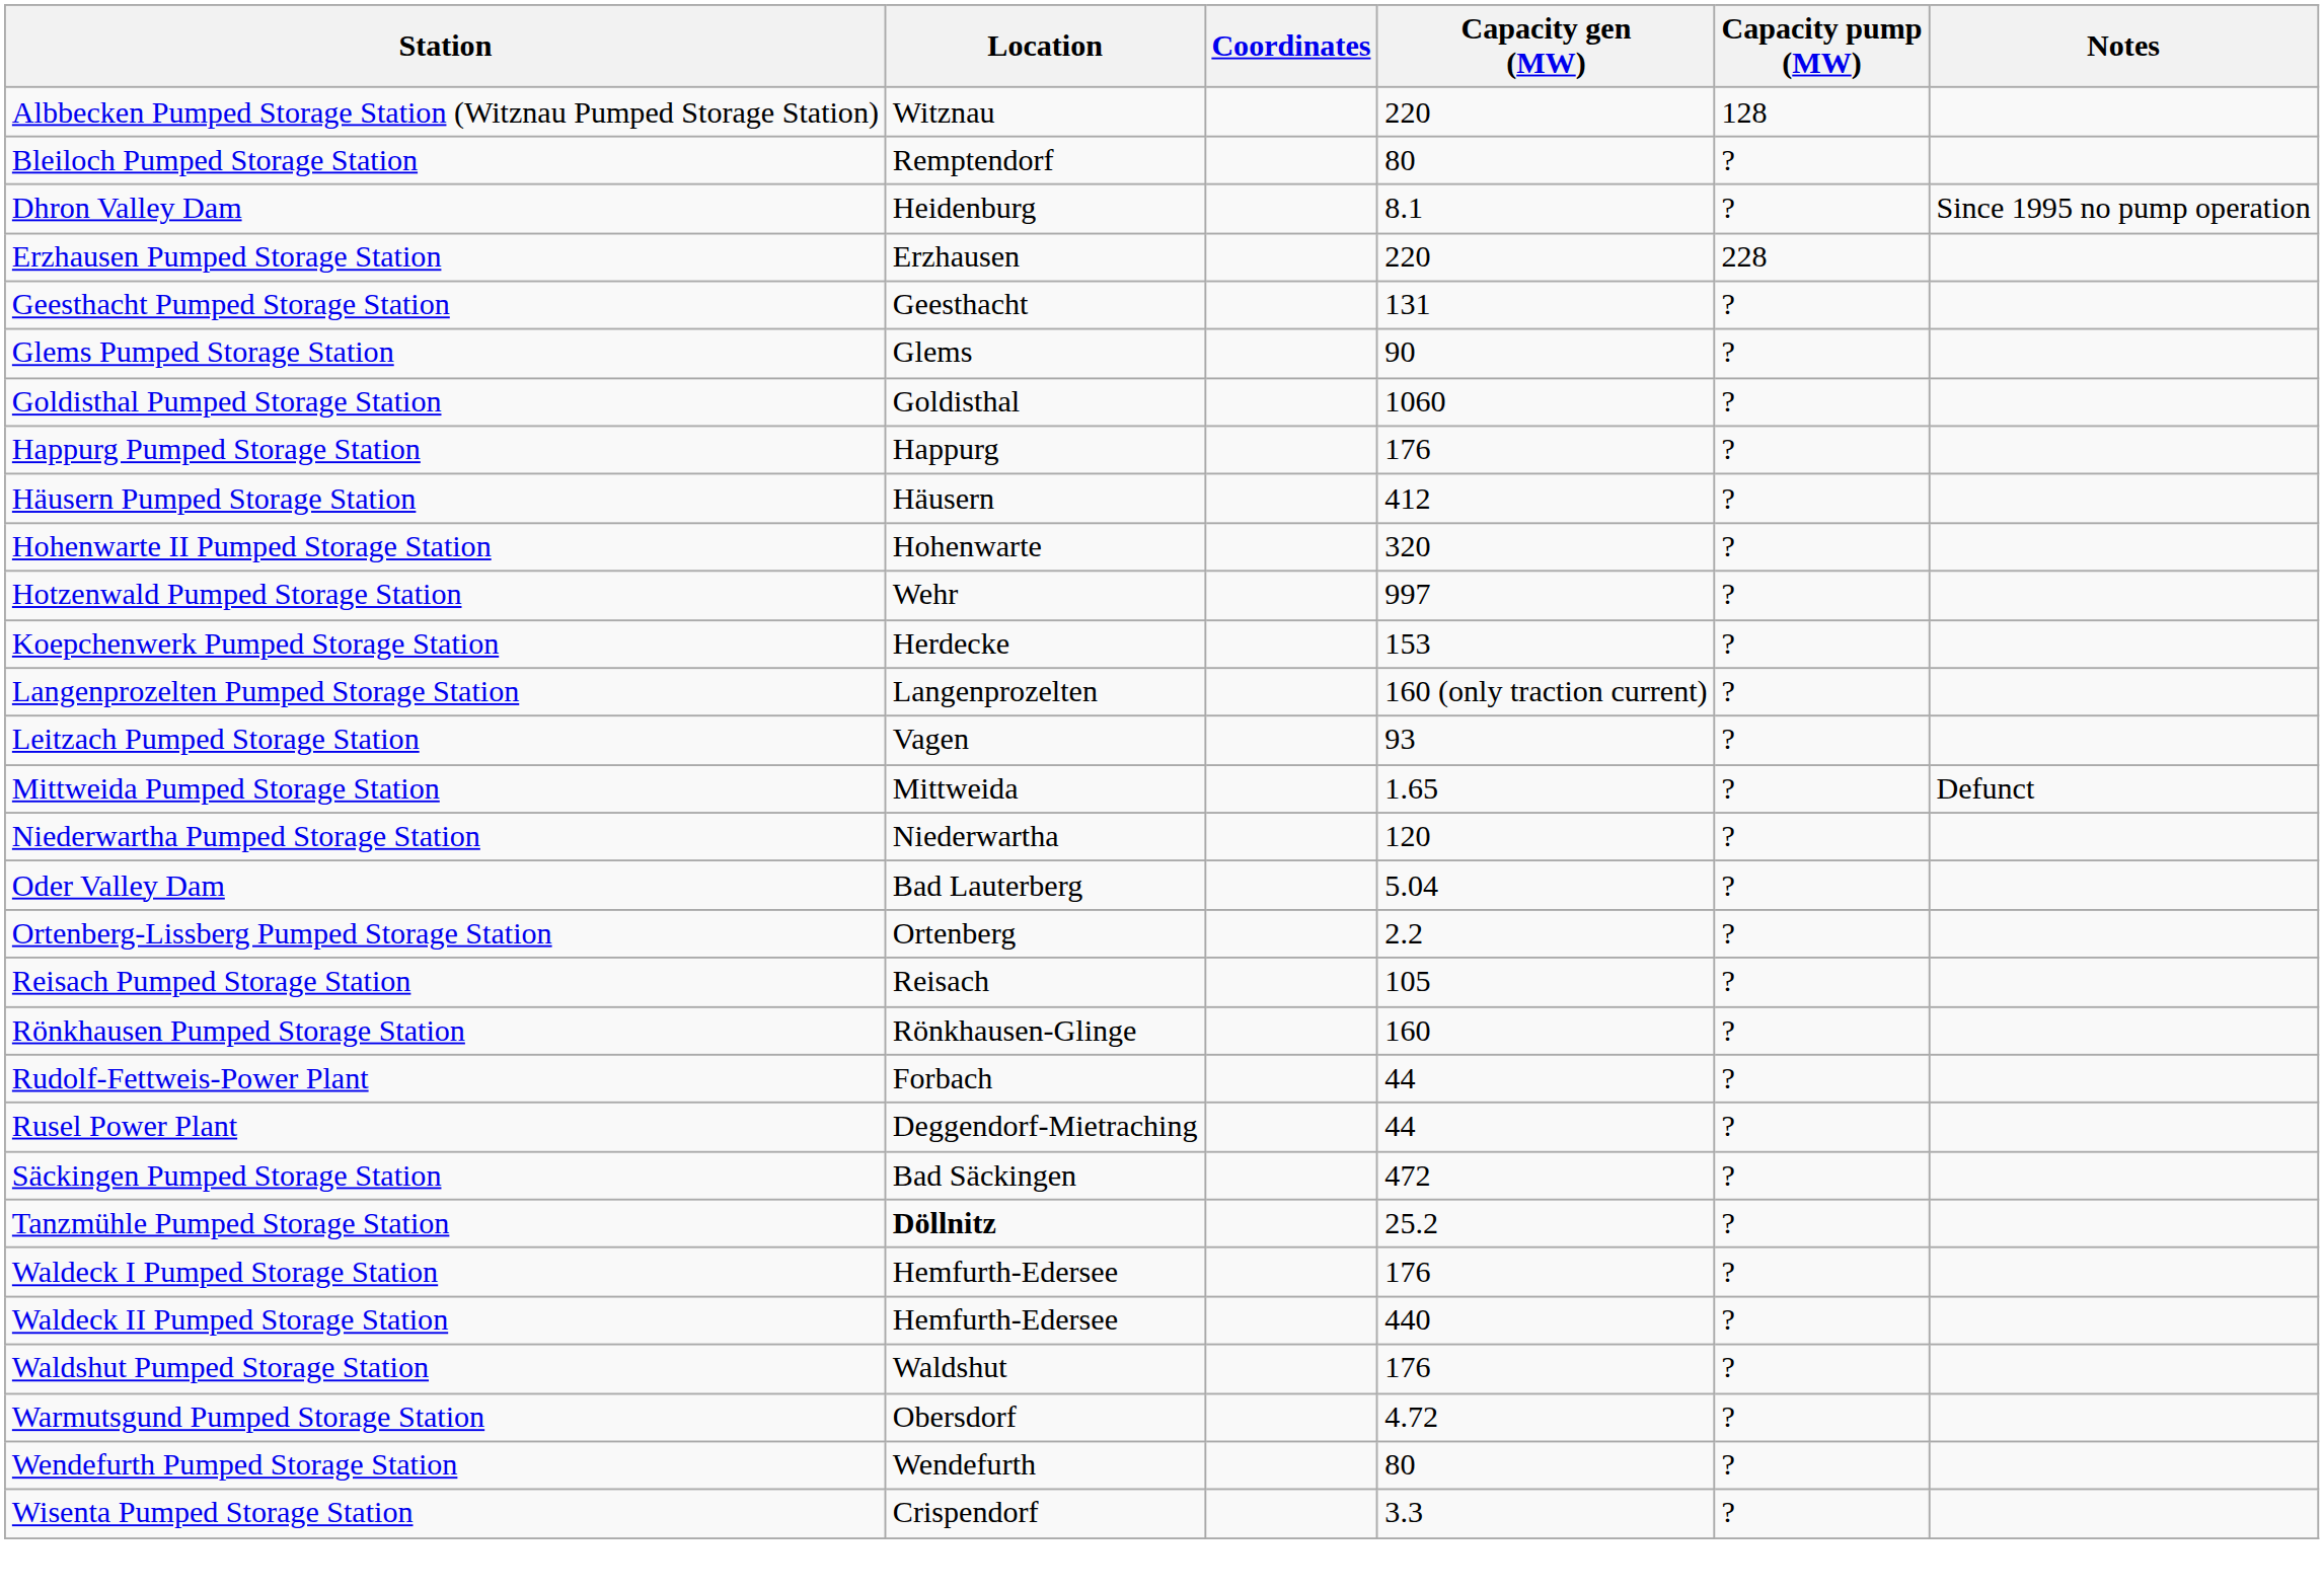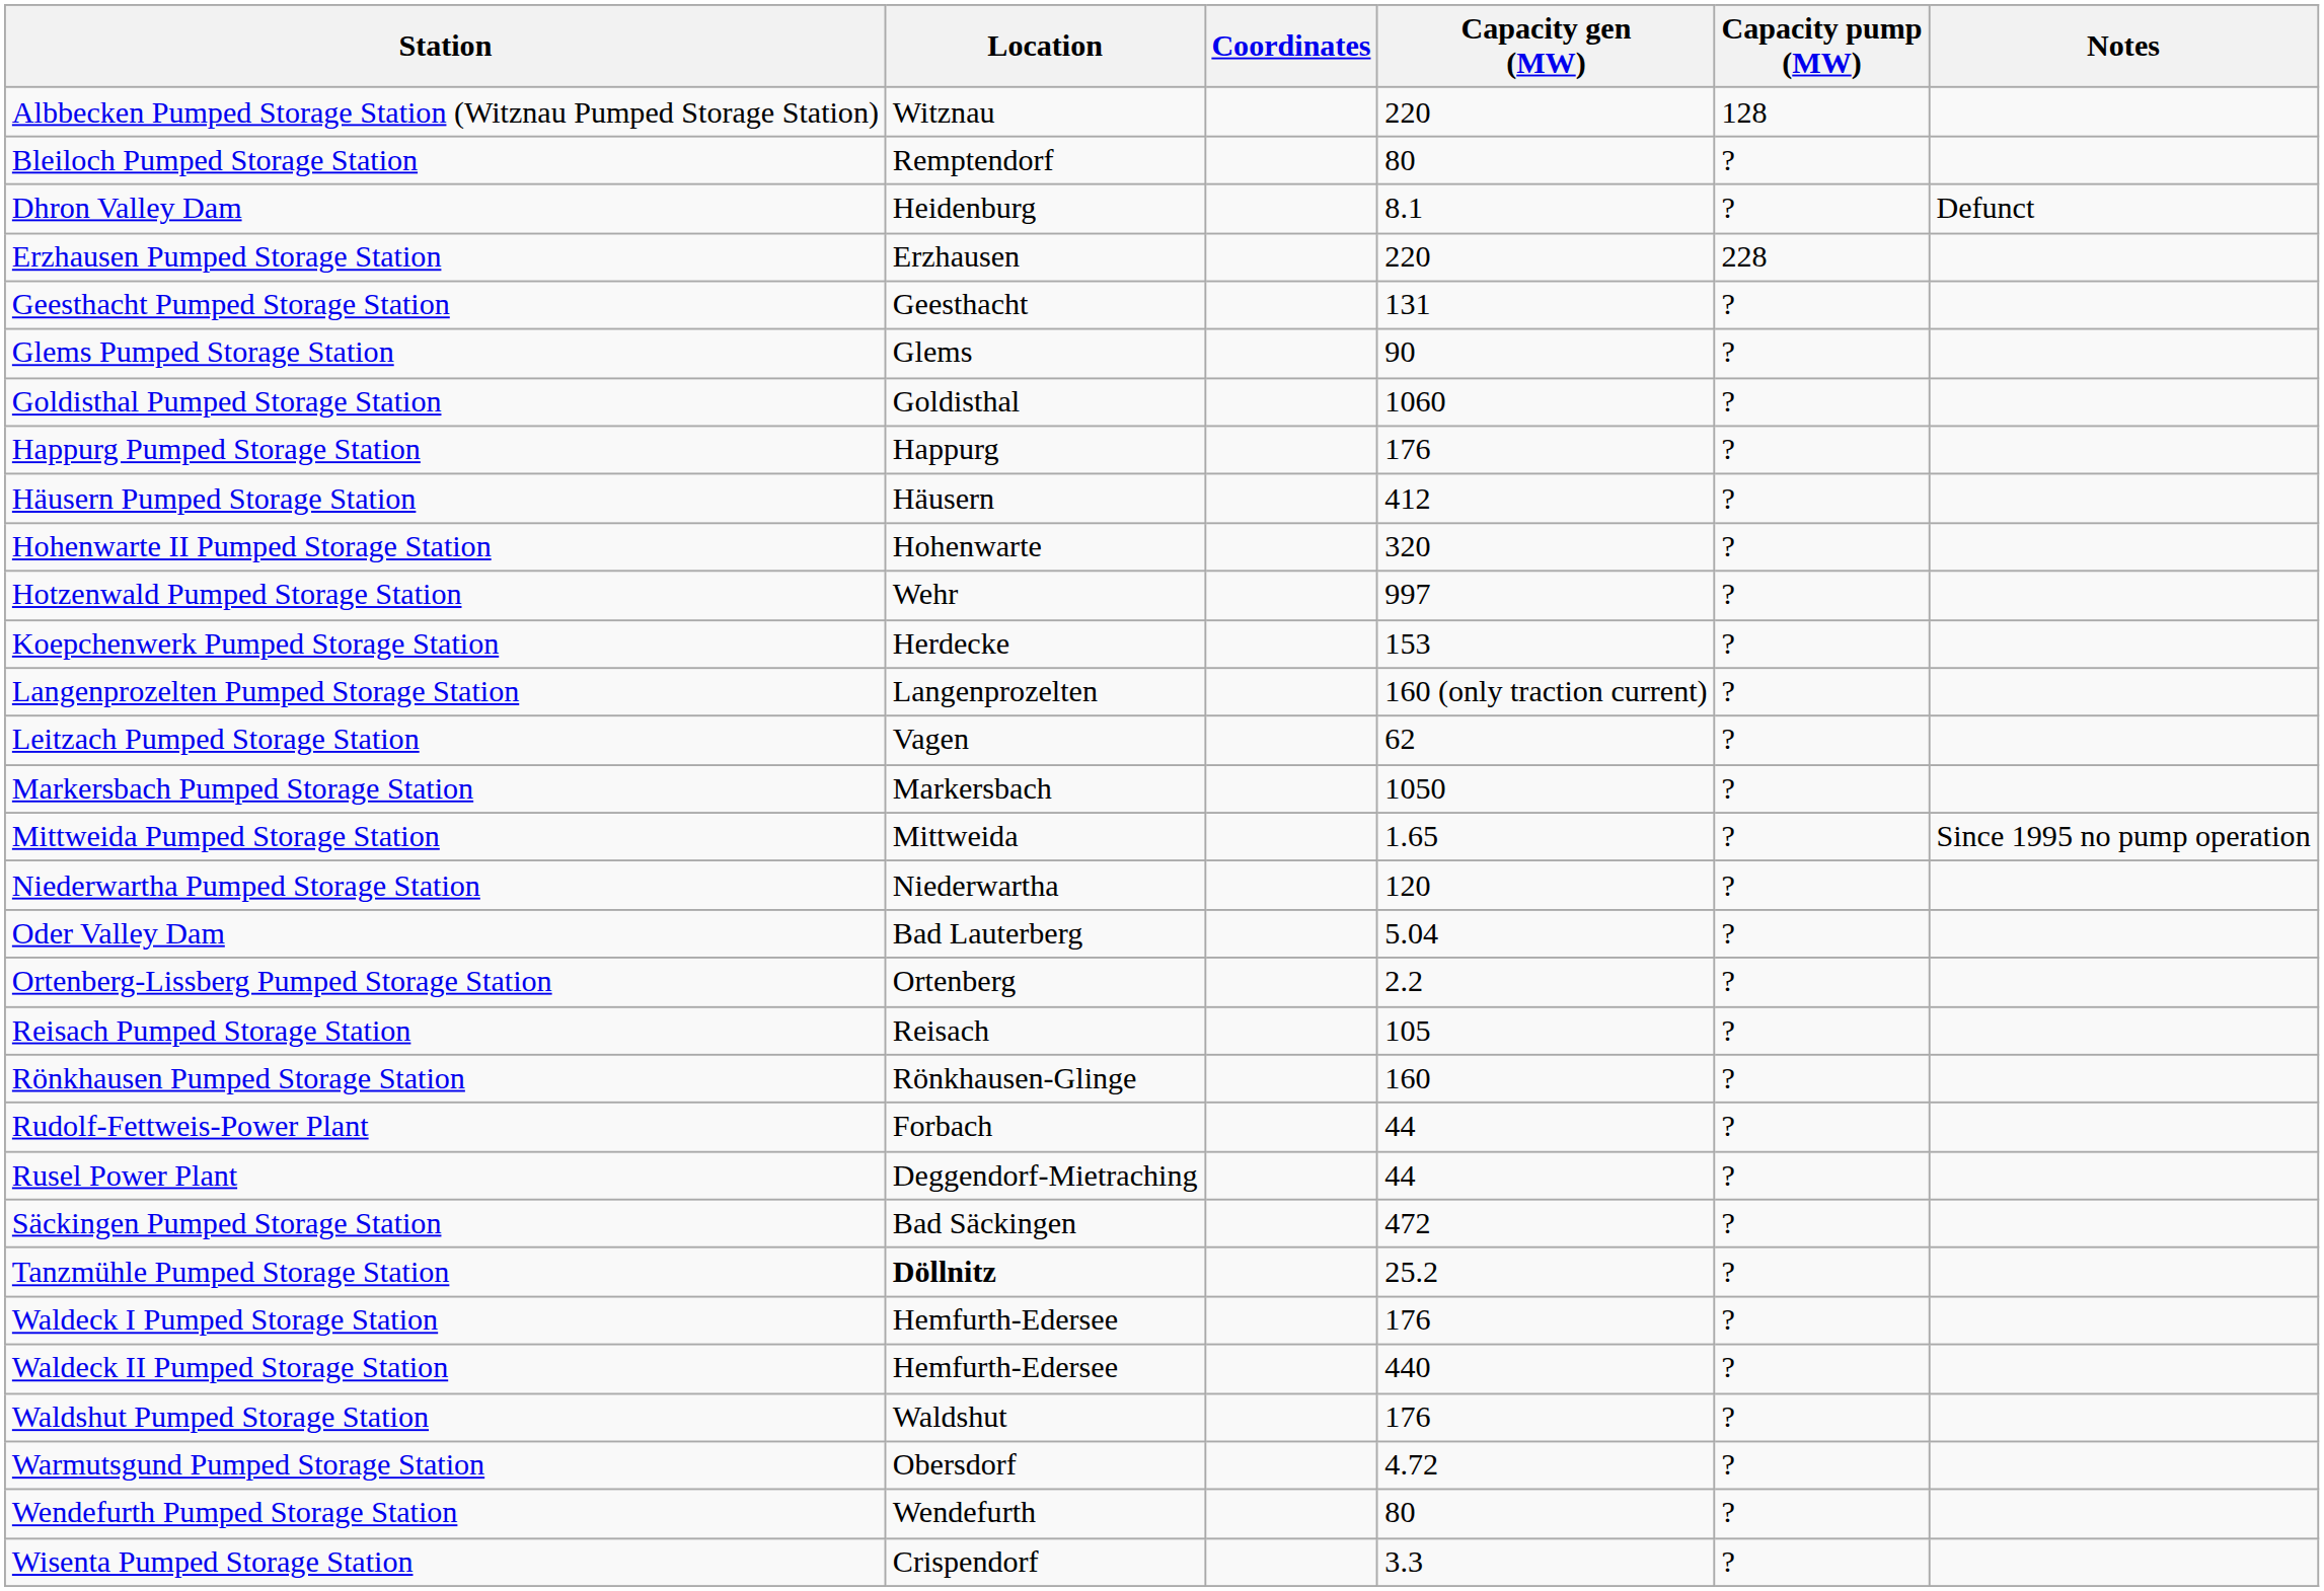 <table class="wikitable sortable">
 <tr>
 <th>Station</th>
 <th>Location</th>
 <th><a href='#'>Coordinates</a></th>
 <th>Capacity gen <br>(<a href='#'>MW</a>)</th>
 <th>Capacity pump <br>(<a href='#'>MW</a>)</th>
 <th>Notes</th>
 </tr>
 <tr>
 <td><a href='#'>Albbecken Pumped Storage Station</a> (Witznau Pumped Storage Station)</td>
 <td>Witznau</td>
 <td></td>
 <td>220</td>
 <td>128</td>
 <td></td>
 </tr>
 <tr>
 <td><a href='#'>Bleiloch Pumped Storage Station</a></td>
 <td>Remptendorf</td>
 <td></td>
 <td>80</td>
 <td>?</td>
 <td></td>
 </tr>
 <tr>
 <td><a href='#'>Dhron Valley Dam</a></td>
 <td>Heidenburg</td>
 <td></td>
 <td>8.1</td>
 <td>?</td>
-<td>Since 1995 no pump operation</td>
+<td>Defunct</td>
 </tr>
 <tr>
 <td><a href='#'>Erzhausen Pumped Storage Station</a></td>
 <td>Erzhausen</td>
 <td></td>
 <td>220</td>
 <td>228</td>
 <td></td>
 </tr>
 <tr>
 <td><a href='#'>Geesthacht Pumped Storage Station</a></td>
 <td>Geesthacht</td>
 <td></td>
 <td>131</td>
 <td>?</td>
 <td></td>
 </tr>
 <tr>
 <td><a href='#'>Glems Pumped Storage Station</a></td>
 <td>Glems</td>
 <td></td>
 <td>90</td>
 <td>?</td>
 <td></td>
 </tr>
 <tr>
 <td><a href='#'>Goldisthal Pumped Storage Station</a></td>
 <td>Goldisthal</td>
 <td></td>
 <td>1060</td>
 <td>?</td>
 <td></td>
 </tr>
 <tr>
 <td><a href='#'>Happurg Pumped Storage Station</a></td>
 <td>Happurg</td>
 <td></td>
 <td>176</td>
 <td>?</td>
 <td></td>
 </tr>
 <tr>
 <td><a href='#'>Häusern Pumped Storage Station</a></td>
 <td>Häusern</td>
 <td></td>
 <td>412</td>
 <td>?</td>
 <td></td>
 </tr>
 <tr>
 <td><a href='#'>Hohenwarte II Pumped Storage Station</a></td>
 <td>Hohenwarte</td>
 <td></td>
 <td>320</td>
 <td>?</td>
 <td></td>
 </tr>
 <tr>
 <td><a href='#'>Hotzenwald Pumped Storage Station</a></td>
 <td>Wehr</td>
 <td></td>
 <td>997</td>
 <td>?</td>
 <td></td>
 </tr>
 <tr>
 <td><a href='#'>Koepchenwerk Pumped Storage Station</a></td>
 <td>Herdecke</td>
 <td></td>
 <td>153</td>
 <td>?</td>
 <td></td>
 </tr>
 <tr>
 <td><a href='#'>Langenprozelten Pumped Storage Station</a></td>
 <td>Langenprozelten</td>
 <td></td>
 <td>160 (only traction current)</td>
 <td>?</td>
 <td></td>
 </tr>
 <tr>
 <td><a href='#'>Leitzach Pumped Storage Station</a></td>
 <td>Vagen</td>
 <td></td>
-<td>93</td>
+<td>62</td>
+<td>?</td>
+<td></td>
+</tr>
+<tr>
+<td><a href='#'>Markersbach Pumped Storage Station</a></td>
+<td>Markersbach</td>
+<td></td>
+<td>1050</td>
 <td>?</td>
 <td></td>
 </tr>
 <tr>
 <td><a href='#'>Mittweida Pumped Storage Station</a></td>
 <td>Mittweida</td>
 <td></td>
 <td>1.65</td>
 <td>?</td>
-<td>Defunct</td>
+<td>Since 1995 no pump operation</td>
 </tr>
 <tr>
 <td><a href='#'>Niederwartha Pumped Storage Station</a></td>
 <td>Niederwartha</td>
 <td></td>
 <td>120</td>
 <td>?</td>
 <td></td>
 </tr>
 <tr>
 <td><a href='#'>Oder Valley Dam</a></td>
 <td>Bad Lauterberg</td>
 <td></td>
 <td>5.04</td>
 <td>?</td>
 <td></td>
 </tr>
 <tr>
 <td><a href='#'>Ortenberg-Lissberg Pumped Storage Station</a></td>
 <td>Ortenberg</td>
 <td></td>
 <td>2.2</td>
 <td>?</td>
 <td></td>
 </tr>
 <tr>
 <td><a href='#'>Reisach Pumped Storage Station</a></td>
 <td>Reisach</td>
 <td></td>
 <td>105</td>
 <td>?</td>
 <td></td>
 </tr>
 <tr>
 <td><a href='#'>Rönkhausen Pumped Storage Station</a></td>
 <td>Rönkhausen-Glinge</td>
 <td></td>
 <td>160</td>
 <td>?</td>
 <td></td>
 </tr>
 <tr>
 <td><a href='#'>Rudolf-Fettweis-Power Plant</a></td>
 <td>Forbach</td>
 <td></td>
 <td>44</td>
 <td>?</td>
 <td></td>
 </tr>
 <tr>
 <td><a href='#'>Rusel Power Plant</a></td>
 <td>Deggendorf-Mietraching</td>
 <td></td>
 <td>44</td>
 <td>?</td>
 <td></td>
 </tr>
 <tr>
 <td><a href='#'>Säckingen Pumped Storage Station</a></td>
 <td>Bad Säckingen</td>
 <td></td>
 <td>472</td>
 <td>?</td>
 <td></td>
 </tr>
 <tr>
 <td><a href='#'>Tanzmühle Pumped Storage Station</a></td>
 <td><strong>Döllnitz</strong></td>
 <td></td>
 <td>25.2</td>
 <td>?</td>
 <td></td>
 </tr>
 <tr>
 <td><a href='#'>Waldeck I Pumped Storage Station</a></td>
 <td>Hemfurth-Edersee</td>
 <td></td>
 <td>176</td>
 <td>?</td>
 <td></td>
 </tr>
 <tr>
 <td><a href='#'>Waldeck II Pumped Storage Station</a></td>
 <td>Hemfurth-Edersee</td>
 <td></td>
 <td>440</td>
 <td>?</td>
 <td></td>
 </tr>
 <tr>
 <td><a href='#'>Waldshut Pumped Storage Station</a></td>
 <td>Waldshut</td>
 <td></td>
 <td>176</td>
 <td>?</td>
 <td></td>
 </tr>
 <tr>
 <td><a href='#'>Warmutsgund Pumped Storage Station</a></td>
 <td>Obersdorf</td>
 <td></td>
 <td>4.72</td>
 <td>?</td>
 <td></td>
 </tr>
 <tr>
 <td><a href='#'>Wendefurth Pumped Storage Station</a></td>
 <td>Wendefurth</td>
 <td></td>
 <td>80</td>
 <td>?</td>
 <td></td>
 </tr>
 <tr>
 <td><a href='#'>Wisenta Pumped Storage Station</a></td>
 <td>Crispendorf</td>
 <td></td>
 <td>3.3</td>
 <td>?</td>
 <td></td>
 </tr>
 <tr>
 </tr>
 </table>
